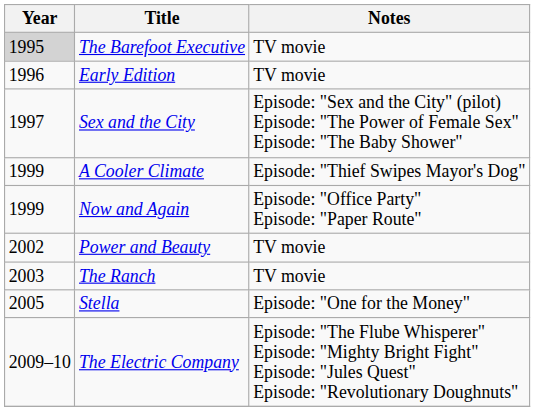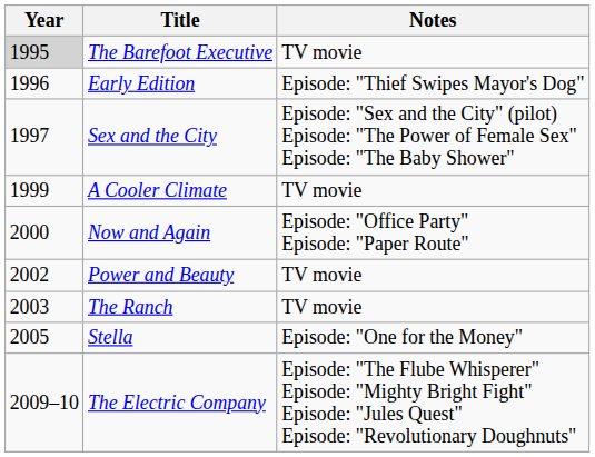 <table class="wikitable sortable">
 <tr>
 <th>Year</th>
 <th>Title</th>
 <th>Notes</th>
 </tr>
 <tr>
 <td style="background: lightgrey;">1995</td>
 <td><em><a href='#'>The Barefoot Executive</a></em></td>
 <td>TV movie</td>
 </tr>
 <tr>
 <td>1996</td>
 <td><em><a href='#'>Early Edition</a></em></td>
-<td>TV movie</td>
+<td>Episode: "Thief Swipes Mayor's Dog"</td>
 </tr>
 <tr>
 <td>1997</td>
 <td><em><a href='#'>Sex and the City</a></em></td>
 <td>Episode: "Sex and the City" (pilot)<br>Episode: "The Power of Female Sex"<br>Episode: "The Baby Shower"</td>
 </tr>
 <tr>
 <td>1999</td>
 <td><em><a href='#'>A Cooler Climate</a></em></td>
-<td>Episode: "Thief Swipes Mayor's Dog"</td>
+<td>TV movie</td>
 </tr>
 <tr>
-<td>1999</td>
+<td>2000</td>
 <td><em><a href='#'>Now and Again</a></em></td>
 <td>Episode: "Office Party"<br>Episode: "Paper Route"</td>
 </tr>
 <tr>
 <td>2002</td>
 <td><em><a href='#'>Power and Beauty</a></em></td>
 <td>TV movie</td>
 </tr>
 <tr>
 <td>2003</td>
 <td><em><a href='#'>The Ranch</a></em></td>
 <td>TV movie</td>
 </tr>
 <tr>
 <td>2005</td>
 <td><em><a href='#'>Stella</a></em></td>
 <td>Episode: "One for the Money"</td>
 </tr>
 <tr>
 <td>2009–10</td>
 <td><em><a href='#'>The Electric Company</a></em></td>
 <td>Episode: "The Flube Whisperer"<br>Episode: "Mighty Bright Fight"<br>Episode: "Jules Quest"<br>Episode: "Revolutionary Doughnuts"</td>
 </tr>
 <tr>
 </tr>
 </table>
